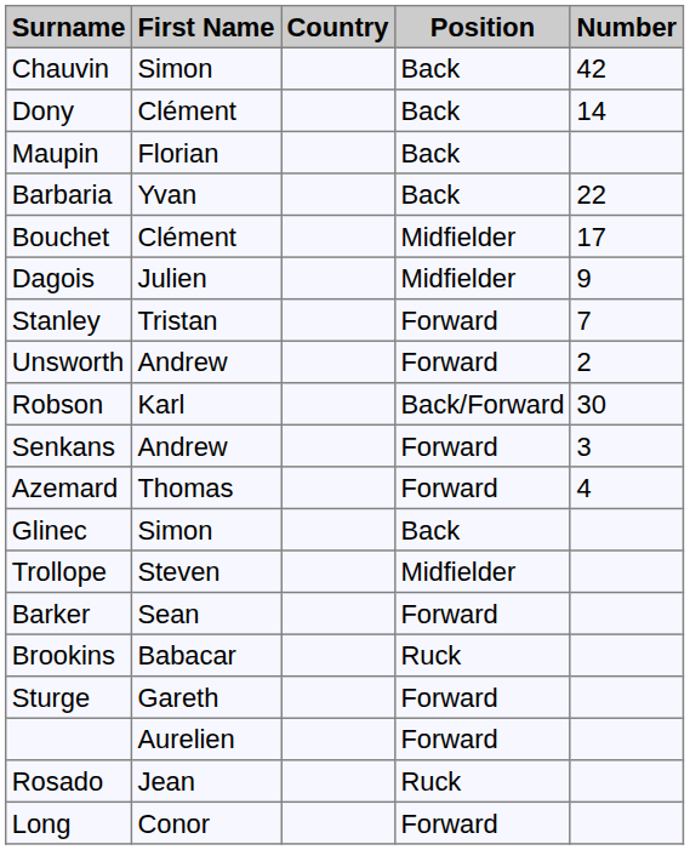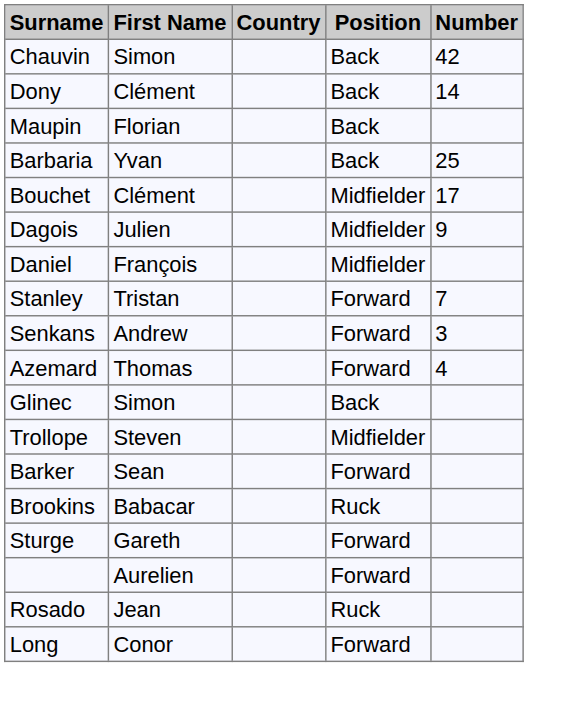 <table bgcolor="#f7f8ff" cellpadding="3" cellspacing="0" border="1" style="font-size: 95%; border: gray solid 1px; border-collapse: collapse;">
 <tr bgcolor="#CCCCCC">
 <th>Surname</th>
 <th>First Name</th>
 <th>Country</th>
 <th>Position</th>
 <th>Number</th>
 </tr>
 <tr>
 <td>Chauvin</td>
 <td>Simon</td>
 <td></td>
 <td>Back</td>
 <td>42</td>
 </tr>
 <tr>
 <td>Dony</td>
 <td>Clément</td>
 <td></td>
 <td>Back</td>
 <td>14</td>
 </tr>
 <tr>
 <td>Maupin</td>
 <td>Florian</td>
 <td></td>
 <td>Back</td>
 <td></td>
 </tr>
 <tr>
 <td>Barbaria</td>
 <td>Yvan</td>
 <td></td>
 <td>Back</td>
-<td>22</td>
+<td>25</td>
 </tr>
 <tr>
 <td>Bouchet</td>
 <td>Clément</td>
 <td></td>
 <td>Midfielder</td>
 <td>17</td>
 </tr>
 <tr>
 <td>Dagois</td>
 <td>Julien</td>
 <td></td>
 <td>Midfielder</td>
 <td>9</td>
 </tr>
 <tr>
+<td>Daniel</td>
+<td>François</td>
+<td></td>
+<td>Midfielder</td>
+<td></td>
+</tr>
+<tr>
 <td>Stanley</td>
 <td>Tristan</td>
 <td></td>
 <td>Forward</td>
 <td>7</td>
-</tr>
-<tr>
-<td>Unsworth</td>
-<td>Andrew</td>
-<td></td>
-<td>Forward</td>
-<td>2</td>
-</tr>
-<tr>
-<td>Robson</td>
-<td>Karl</td>
-<td></td>
-<td>Back/Forward</td>
-<td>30</td>
 </tr>
 <tr>
 <td>Senkans</td>
 <td>Andrew</td>
 <td></td>
 <td>Forward</td>
 <td>3</td>
 </tr>
 <tr>
 <td>Azemard</td>
 <td>Thomas</td>
 <td></td>
 <td>Forward</td>
 <td>4</td>
 </tr>
 <tr>
 <td>Glinec</td>
 <td>Simon</td>
 <td></td>
 <td>Back</td>
 <td></td>
 </tr>
 <tr>
 <td>Trollope</td>
 <td>Steven</td>
 <td></td>
 <td>Midfielder</td>
 <td></td>
 </tr>
 <tr>
 <td>Barker</td>
 <td>Sean</td>
 <td></td>
 <td>Forward</td>
 <td></td>
 </tr>
 <tr>
 <td>Brookins</td>
 <td>Babacar</td>
 <td></td>
 <td>Ruck</td>
 <td></td>
 </tr>
 <tr>
 <td>Sturge</td>
 <td>Gareth</td>
 <td></td>
 <td>Forward</td>
 <td></td>
 </tr>
 <tr>
 <td></td>
 <td>Aurelien</td>
 <td></td>
 <td>Forward</td>
 <td></td>
 </tr>
 <tr>
 <td>Rosado</td>
 <td>Jean</td>
 <td></td>
 <td>Ruck</td>
 <td></td>
 </tr>
 <tr>
 <td>Long</td>
 <td>Conor</td>
 <td></td>
 <td>Forward</td>
 <td></td>
 </tr>
 </table>
